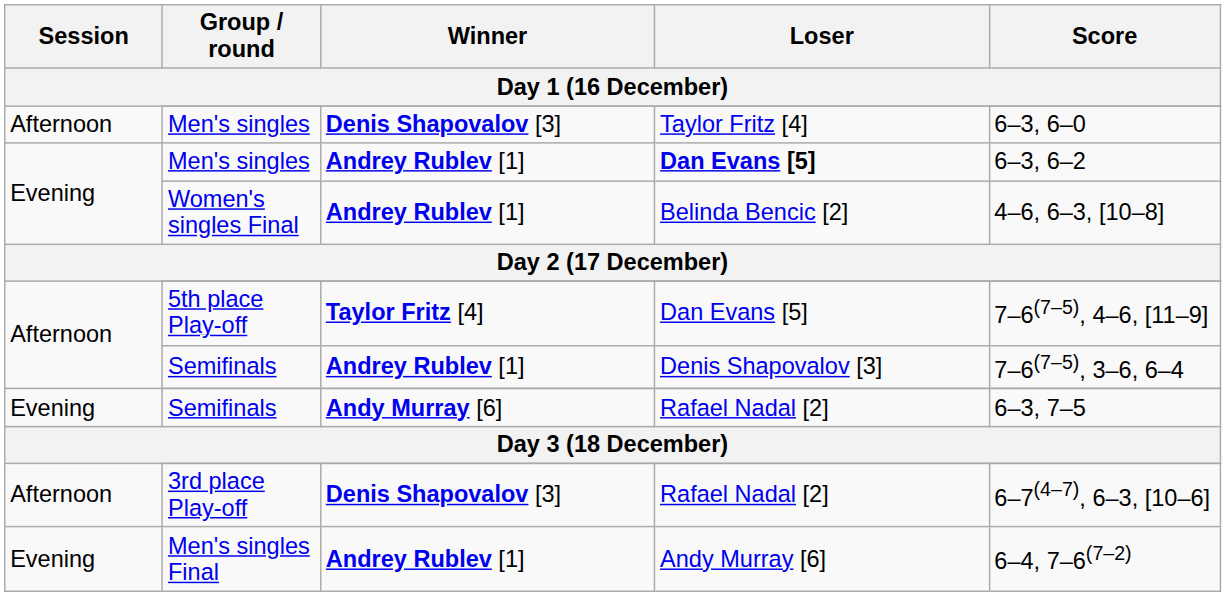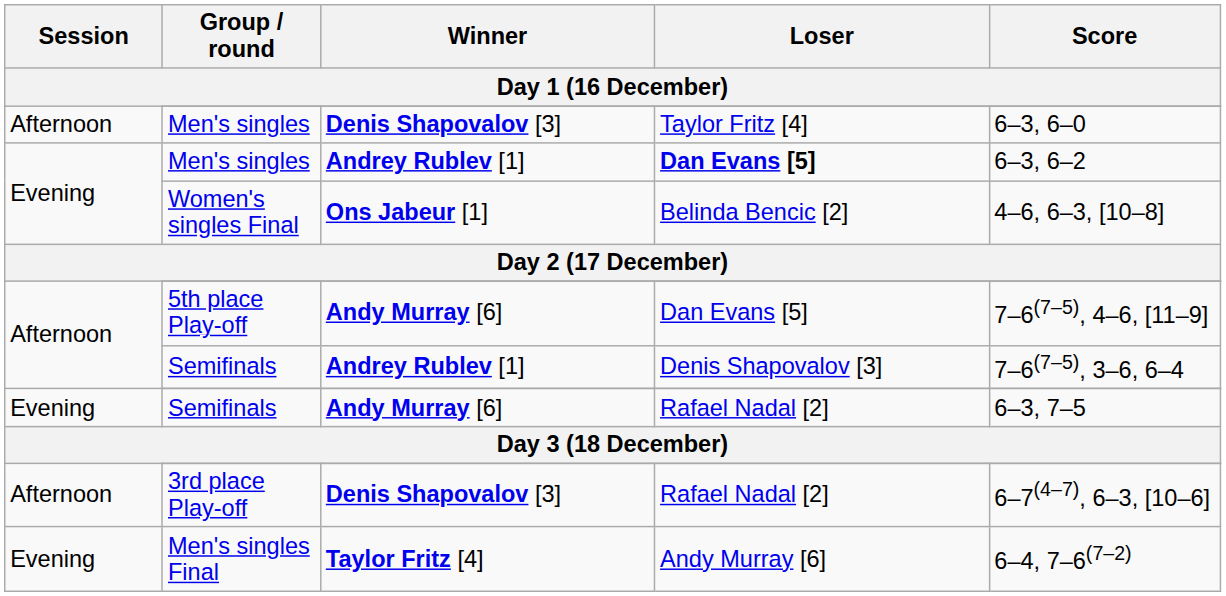 <table class="wikitable nowrap collapsible collapsed">
 <tr>
 <th width=100>Session</th>
 <th width=100>Group / round</th>
 <th width=220>Winner</th>
 <th width=220>Loser</th>
 <th width=150>Score</th>
 </tr>
 <tr>
 <th colspan=6>Day 1 (16 December)</th>
 </tr>
 <tr>
 <td rowspan=2>Afternoon</td>
 </tr>
 <tr>
 <td><a href='#'>Men's singles</a></td>
 <td> <strong><a href='#'>Denis Shapovalov</a></strong> [3]</td>
 <td> <a href='#'>Taylor Fritz</a> [4]</td>
 <td>6–3, 6–0</td>
 </tr>
 <tr>
 <td rowspan=2>Evening</td>
 <td><a href='#'>Men's singles</a></td>
 <td> <strong><a href='#'>Andrey Rublev</a></strong> [1]</td>
 <td><strong> <a href='#'>Dan Evans</a> [5]</strong></td>
 <td>6–3, 6–2</td>
 </tr>
 <tr>
 <td><a href='#'>Women's singles Final</a></td>
-<td> <strong><a href='#'>Andrey Rublev</a></strong> [1]</td>
+<td> <strong><a href='#'>Ons Jabeur</a></strong> [1]</td>
 <td> <a href='#'>Belinda Bencic</a> [2]</td>
 <td>4–6, 6–3, [10–8]</td>
 </tr>
 <tr>
 <th colspan=6>Day 2 (17 December)</th>
 </tr>
 <tr>
 <td rowspan=3>Afternoon</td>
 </tr>
 <tr>
 <td><a href='#'>5th place Play-off</a></td>
-<td> <strong><a href='#'>Taylor Fritz</a></strong> [4]</td>
+<td> <strong><a href='#'>Andy Murray</a></strong> [6]</td>
 <td> <a href='#'>Dan Evans</a> [5]</td>
 <td>7–6<sup>(7–5)</sup>, 4–6, [11–9]</td>
 </tr>
 <tr>
 <td><a href='#'>Semifinals</a></td>
 <td> <strong><a href='#'>Andrey Rublev</a></strong> [1]</td>
 <td> <a href='#'>Denis Shapovalov</a> [3]</td>
 <td>7–6<sup>(7–5)</sup>, 3–6, 6–4</td>
 </tr>
 <tr>
 <td rowspan=2>Evening</td>
 </tr>
 <tr>
 <td><a href='#'>Semifinals</a></td>
 <td> <strong><a href='#'>Andy Murray</a></strong> [6]</td>
 <td> <a href='#'>Rafael Nadal</a> [2]</td>
 <td>6–3, 7–5</td>
 </tr>
 <tr>
 <th colspan=6>Day 3 (18 December)</th>
 </tr>
 <tr>
 <td rowspan=2>Afternoon</td>
 </tr>
 <tr>
 <td><a href='#'>3rd place Play-off</a></td>
 <td> <strong><a href='#'>Denis Shapovalov</a></strong> [3]</td>
 <td> <a href='#'>Rafael Nadal</a> [2]</td>
 <td>6–7<sup>(4–7)</sup>, 6–3, [10–6]</td>
 </tr>
 <tr>
 <td rowspan=1>Evening</td>
 <td><a href='#'>Men's singles Final</a></td>
-<td> <strong><a href='#'>Andrey Rublev</a></strong> [1]</td>
+<td> <strong><a href='#'>Taylor Fritz</a></strong> [4]</td>
 <td> <a href='#'>Andy Murray</a> [6]</td>
 <td>6–4, 7–6<sup>(7–2)</sup></td>
 </tr>
 </table>
